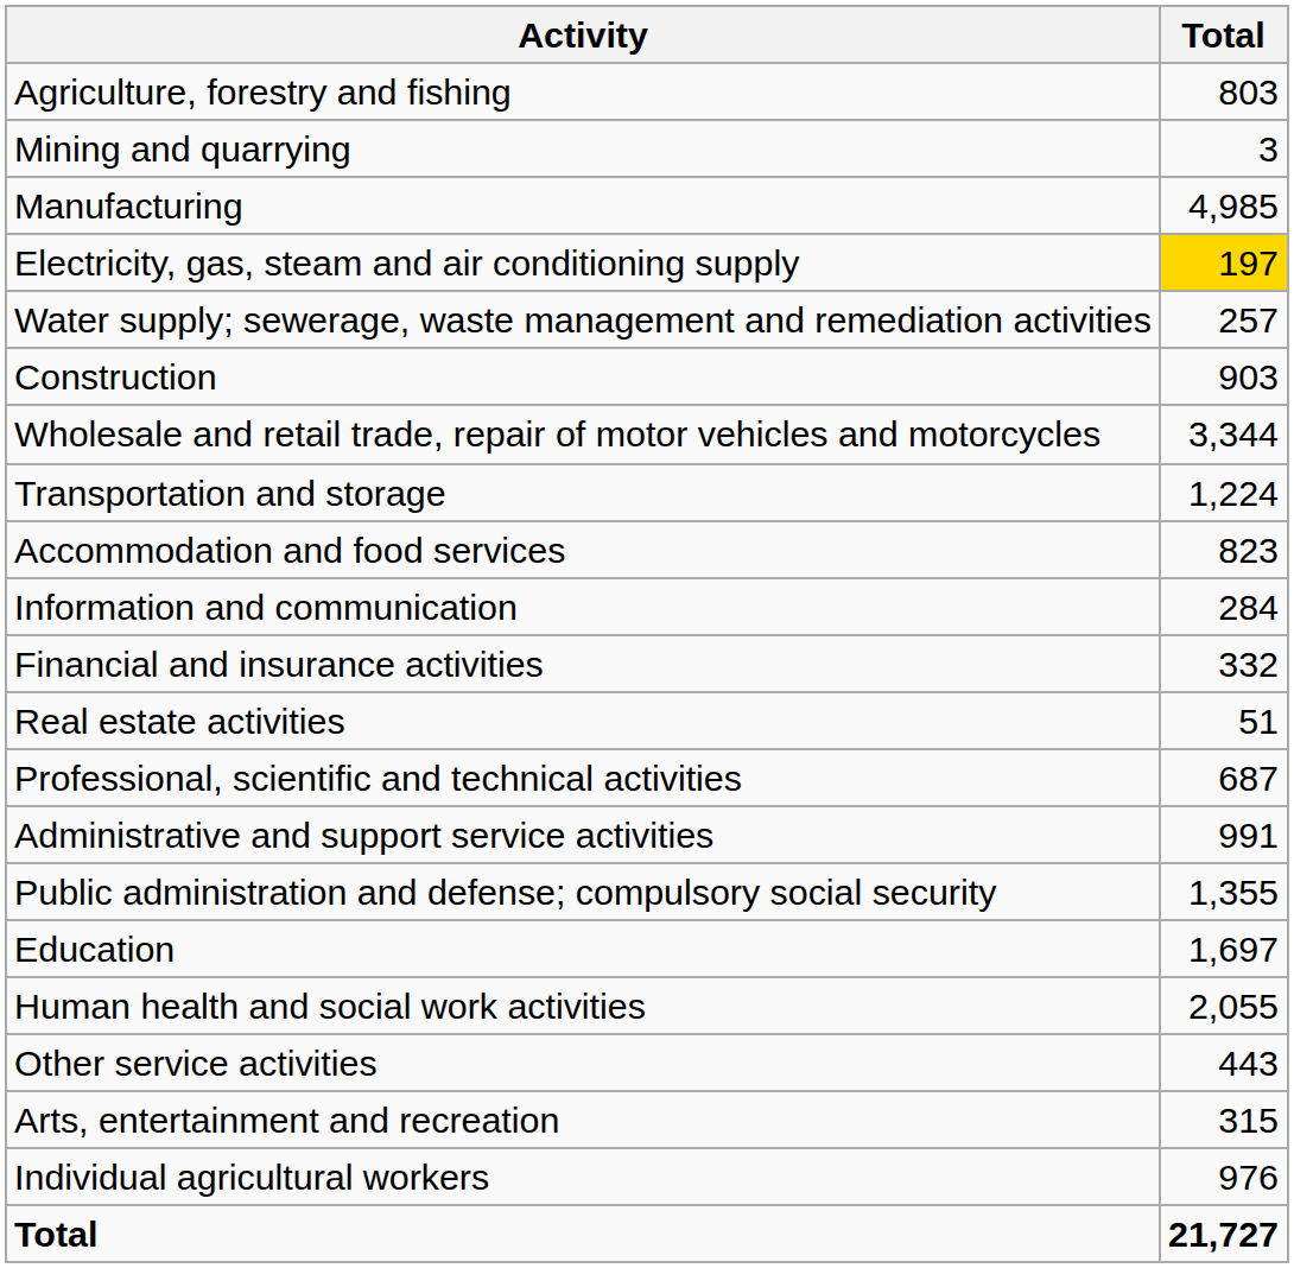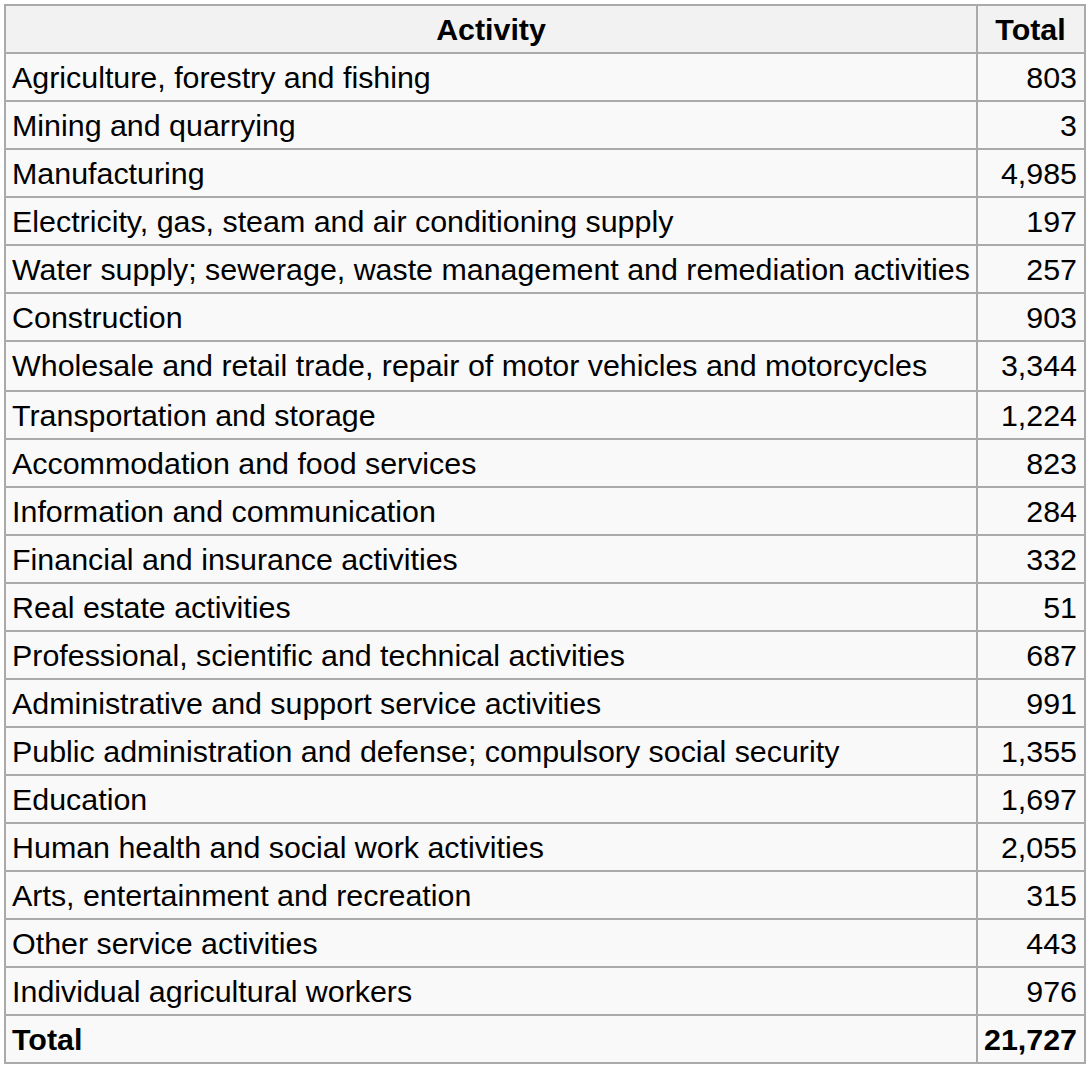 <table class="wikitable sortable" style="font-size:95%;">
 <tr>
 <th>Activity</th>
 <th>Total</th>
 </tr>
 <tr>
 <td>Agriculture, forestry and fishing</td>
 <td align="right">803</td>
 </tr>
 <tr>
 <td>Mining and quarrying</td>
 <td align="right">3</td>
 </tr>
 <tr>
 <td>Manufacturing</td>
 <td align="right">4,985</td>
 </tr>
 <tr>
 <td>Electricity, gas, steam and air conditioning supply</td>
-<td align="right" style="background: gold;">197</td>
+<td align="right">197</td>
 </tr>
 <tr>
 <td>Water supply; sewerage, waste management and remediation activities</td>
 <td align="right">257</td>
 </tr>
 <tr>
 <td>Construction</td>
 <td align="right">903</td>
 </tr>
 <tr>
 <td>Wholesale and retail trade, repair of motor vehicles and motorcycles</td>
 <td align="right">3,344</td>
 </tr>
 <tr>
 <td>Transportation and storage</td>
 <td align="right">1,224</td>
 </tr>
 <tr>
 <td>Accommodation and food services</td>
 <td align="right">823</td>
 </tr>
 <tr>
 <td>Information and communication</td>
 <td align="right">284</td>
 </tr>
 <tr>
 <td>Financial and insurance activities</td>
 <td align="right">332</td>
 </tr>
 <tr>
 <td>Real estate activities</td>
 <td align="right">51</td>
 </tr>
 <tr>
 <td>Professional, scientific and technical activities</td>
 <td align="right">687</td>
 </tr>
 <tr>
 <td>Administrative and support service activities</td>
 <td align="right">991</td>
 </tr>
 <tr>
 <td>Public administration and defense; compulsory social security</td>
 <td align="right">1,355</td>
 </tr>
 <tr>
 <td>Education</td>
 <td align="right">1,697</td>
 </tr>
 <tr>
 <td>Human health and social work activities</td>
 <td align="right">2,055</td>
 </tr>
 <tr>
+<td>Arts, entertainment and recreation</td>
+<td align="right">315</td>
+</tr>
+<tr>
 <td>Other service activities</td>
 <td align="right">443</td>
-</tr>
-<tr>
-<td>Arts, entertainment and recreation</td>
-<td align="right">315</td>
 </tr>
 <tr>
 <td>Individual agricultural workers</td>
 <td align="right">976</td>
 </tr>
 <tr class="sortbottom">
 <td><strong>Total</strong></td>
 <td align="right"><strong>21,727</strong></td>
 </tr>
 </table>
